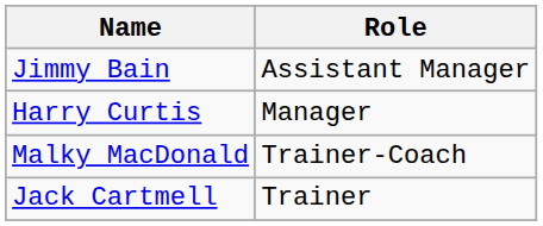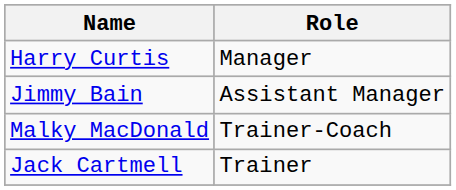 <table class="wikitable">
 <tr>
 <th>Name</th>
 <th>Role</th>
 </tr>
 <tr>
+<td> <a href='#'>Harry Curtis</a></td>
+<td>Manager</td>
+</tr>
+<tr>
 <td> <a href='#'>Jimmy Bain</a></td>
 <td>Assistant Manager</td>
-</tr>
-<tr>
-<td> <a href='#'>Harry Curtis</a></td>
-<td>Manager</td>
 </tr>
 <tr>
 <td> <a href='#'>Malky MacDonald</a></td>
 <td>Trainer-Coach</td>
 </tr>
 <tr>
 <td> <a href='#'>Jack Cartmell</a></td>
 <td>Trainer</td>
 </tr>
 </table>
